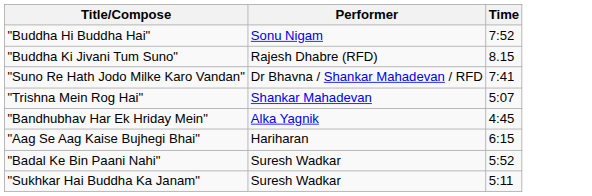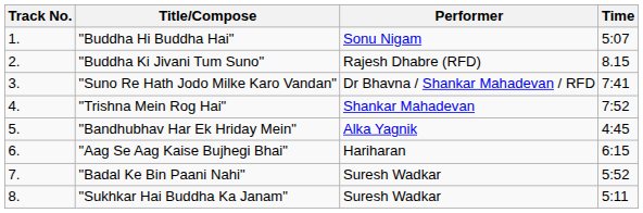 <table class="wikitable sortable">
 <tr>
+<th>Track No.</th>
 <th>Title/Compose</th>
 <th>Performer</th>
 <th>Time</th>
 </tr>
 <tr>
+<td>1.</td>
 <td>"Buddha Hi Buddha Hai"</td>
 <td><a href='#'>Sonu Nigam</a></td>
-<td>7:52</td>
+<td>5:07</td>
 </tr>
 <tr>
+<td>2.</td>
 <td>"Buddha Ki Jivani Tum Suno"</td>
 <td>Rajesh Dhabre (RFD)</td>
 <td>8.15</td>
 </tr>
 <tr>
+<td>3.</td>
 <td>"Suno Re Hath Jodo Milke Karo Vandan"</td>
 <td>Dr Bhavna / <a href='#'>Shankar Mahadevan</a> / RFD</td>
 <td>7:41</td>
 </tr>
 <tr>
+<td>4.</td>
 <td>"Trishna Mein Rog Hai"</td>
 <td><a href='#'>Shankar Mahadevan</a></td>
-<td>5:07</td>
+<td>7:52</td>
 </tr>
 <tr>
+<td>5.</td>
 <td>"Bandhubhav Har Ek Hriday Mein"</td>
 <td><a href='#'>Alka Yagnik</a></td>
 <td>4:45</td>
 </tr>
 <tr>
+<td>6.</td>
 <td>"Aag Se Aag Kaise Bujhegi Bhai"</td>
 <td>Hariharan</td>
 <td>6:15</td>
 </tr>
 <tr>
+<td>7.</td>
 <td>"Badal Ke Bin Paani Nahi"</td>
 <td>Suresh Wadkar</td>
 <td>5:52</td>
 </tr>
 <tr>
+<td>8.</td>
 <td>"Sukhkar Hai Buddha Ka Janam"</td>
 <td>Suresh Wadkar</td>
 <td>5:11</td>
 </tr>
 </table>
